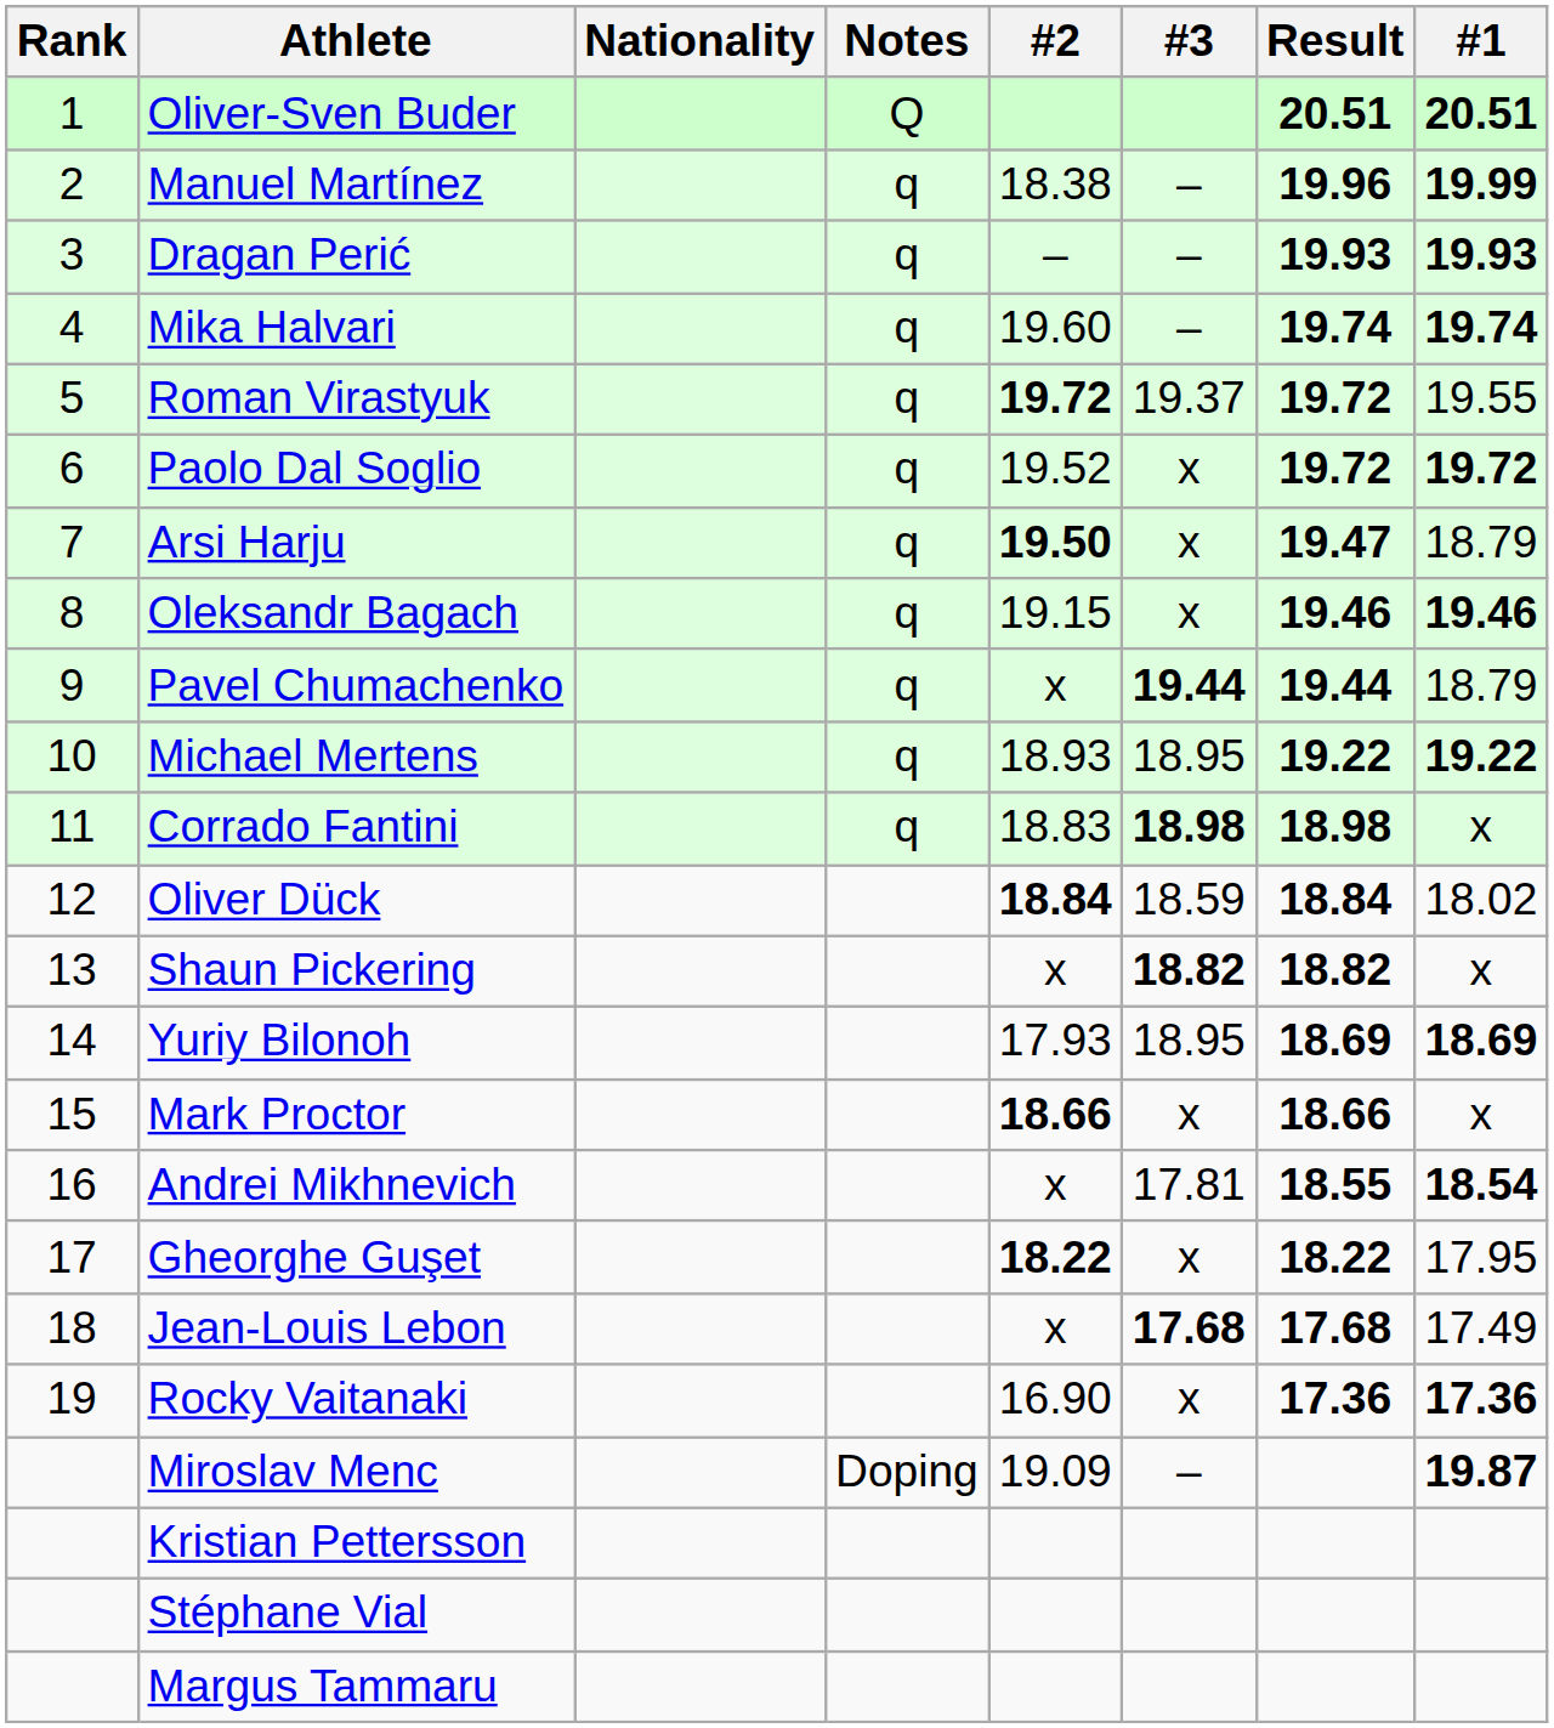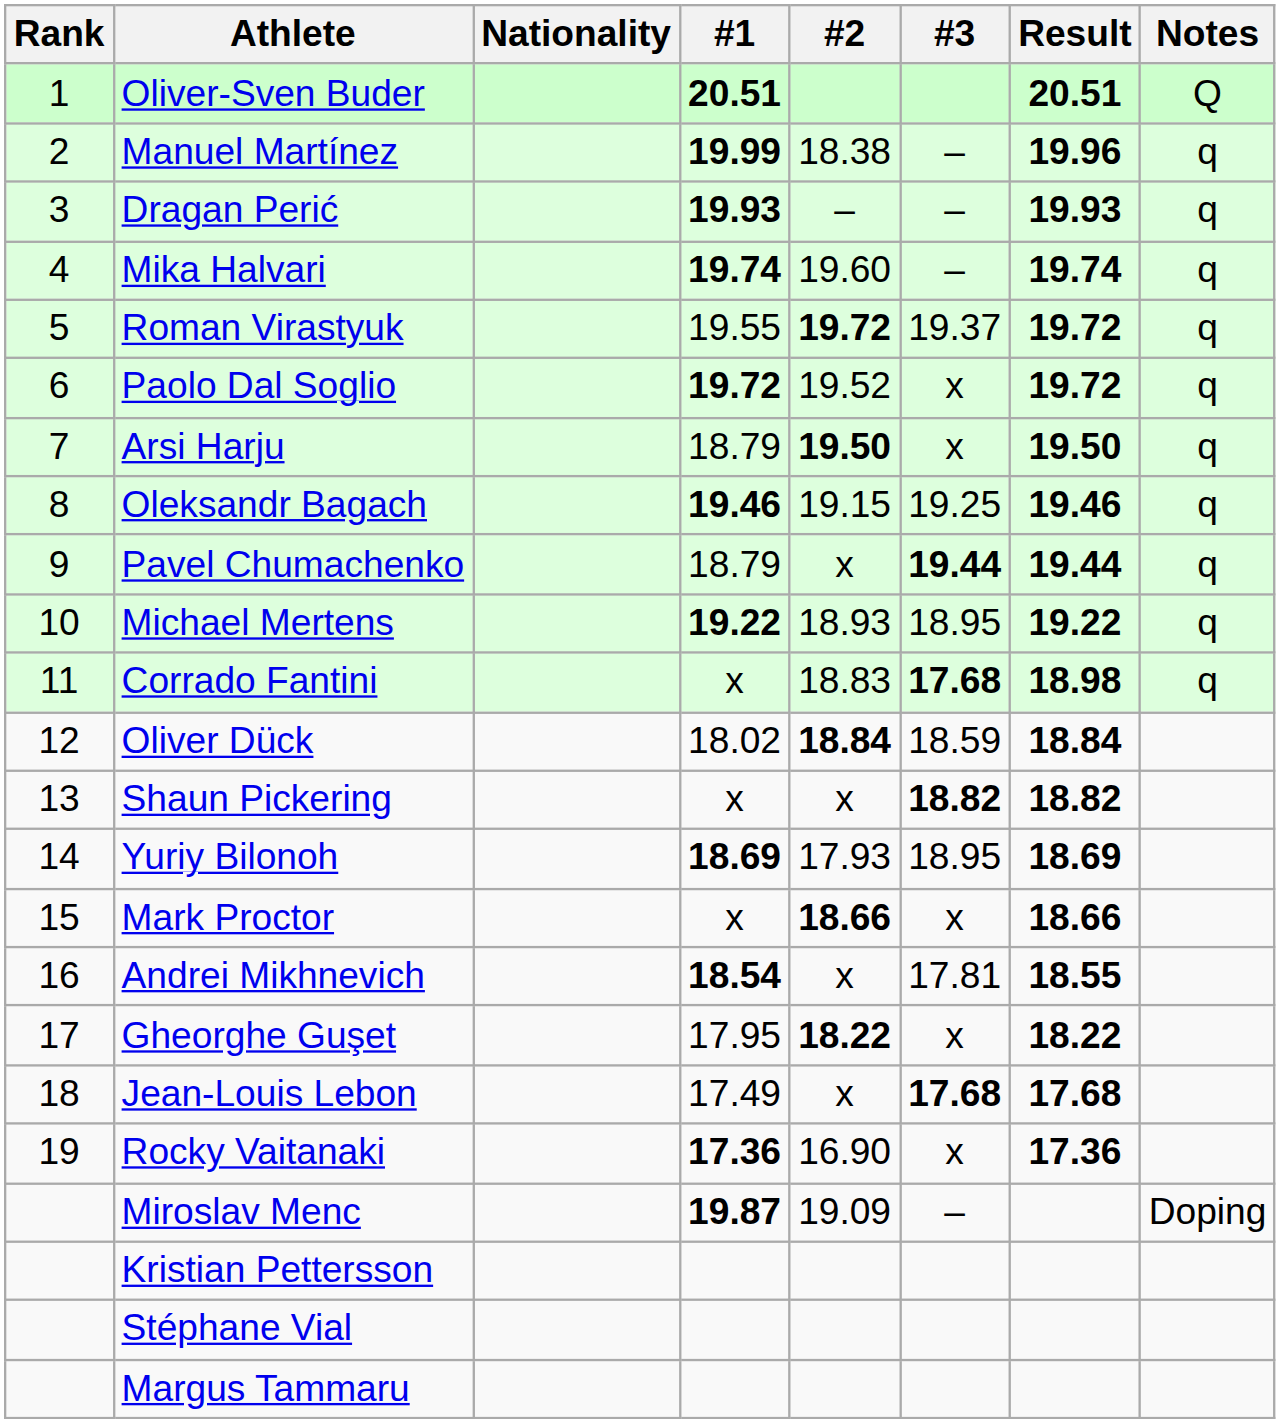 <table class="wikitable sortable" style="text-align:center">
 <tr>
 <th>Rank</th>
 <th>Athlete</th>
 <th>Nationality</th>
-<th>Notes</th>
+<th>#1</th>
 <th>#2</th>
 <th>#3</th>
 <th>Result</th>
-<th>#1</th>
+<th>Notes</th>
 </tr>
 <tr bgcolor=ccffcc>
 <td>1</td>
 <td align="left"><a href='#'>Oliver-Sven Buder</a></td>
 <td align=left></td>
-<td>Q</td>
+<td><strong>20.51</strong></td>
 <td></td>
 <td></td>
 <td><strong>20.51</strong></td>
-<td><strong>20.51</strong></td>
+<td>Q</td>
 </tr>
 <tr bgcolor=ddffdd>
 <td>2</td>
 <td align="left"><a href='#'>Manuel Martínez</a></td>
 <td align=left></td>
-<td>q</td>
+<td><strong>19.99</strong></td>
 <td>18.38</td>
 <td>–</td>
 <td><strong>19.96</strong></td>
-<td><strong>19.99</strong></td>
+<td>q</td>
 </tr>
 <tr bgcolor=ddffdd>
 <td>3</td>
 <td align="left"><a href='#'>Dragan Perić</a></td>
 <td align=left></td>
-<td>q</td>
+<td><strong>19.93</strong></td>
 <td>–</td>
 <td>–</td>
 <td><strong>19.93</strong></td>
-<td><strong>19.93</strong></td>
+<td>q</td>
 </tr>
 <tr bgcolor=ddffdd>
 <td>4</td>
 <td align="left"><a href='#'>Mika Halvari</a></td>
 <td align=left></td>
-<td>q</td>
+<td><strong>19.74</strong></td>
 <td>19.60</td>
 <td>–</td>
 <td><strong>19.74</strong></td>
-<td><strong>19.74</strong></td>
+<td>q</td>
 </tr>
 <tr bgcolor=ddffdd>
 <td>5</td>
 <td align="left"><a href='#'>Roman Virastyuk</a></td>
 <td align=left></td>
-<td>q</td>
+<td>19.55</td>
 <td><strong>19.72</strong></td>
 <td>19.37</td>
 <td><strong>19.72</strong></td>
-<td>19.55</td>
+<td>q</td>
 </tr>
 <tr bgcolor=ddffdd>
 <td>6</td>
 <td align="left"><a href='#'>Paolo Dal Soglio</a></td>
 <td align=left></td>
-<td>q</td>
+<td><strong>19.72</strong></td>
 <td>19.52</td>
 <td>x</td>
 <td><strong>19.72</strong></td>
-<td><strong>19.72</strong></td>
+<td>q</td>
 </tr>
 <tr bgcolor=ddffdd>
 <td>7</td>
 <td align="left"><a href='#'>Arsi Harju</a></td>
 <td align=left></td>
-<td>q</td>
+<td>18.79</td>
 <td><strong>19.50</strong></td>
 <td>x</td>
-<td><strong>19.47</strong></td>
-<td>18.79</td>
+<td><strong>19.50</strong></td>
+<td>q</td>
 </tr>
 <tr bgcolor=ddffdd>
 <td>8</td>
 <td align="left"><a href='#'>Oleksandr Bagach</a></td>
 <td align=left></td>
+<td><strong>19.46</strong></td>
+<td>19.15</td>
+<td>19.25</td>
+<td><strong>19.46</strong></td>
 <td>q</td>
-<td>19.15</td>
-<td>x</td>
-<td><strong>19.46</strong></td>
-<td><strong>19.46</strong></td>
 </tr>
 <tr bgcolor=ddffdd>
 <td>9</td>
 <td align="left"><a href='#'>Pavel Chumachenko</a></td>
 <td align=left></td>
-<td>q</td>
+<td>18.79</td>
 <td>x</td>
 <td><strong>19.44</strong></td>
 <td><strong>19.44</strong></td>
-<td>18.79</td>
+<td>q</td>
 </tr>
 <tr bgcolor=ddffdd>
 <td>10</td>
 <td align="left"><a href='#'>Michael Mertens</a></td>
 <td align=left></td>
-<td>q</td>
+<td><strong>19.22</strong></td>
 <td>18.93</td>
 <td>18.95</td>
 <td><strong>19.22</strong></td>
-<td><strong>19.22</strong></td>
+<td>q</td>
 </tr>
 <tr bgcolor=ddffdd>
 <td>11</td>
 <td align="left"><a href='#'>Corrado Fantini</a></td>
 <td align=left></td>
+<td>x</td>
+<td>18.83</td>
+<td><strong>17.68</strong></td>
+<td><strong>18.98</strong></td>
 <td>q</td>
-<td>18.83</td>
-<td><strong>18.98</strong></td>
-<td><strong>18.98</strong></td>
-<td>x</td>
 </tr>
 <tr>
 <td>12</td>
 <td align="left"><a href='#'>Oliver Dück</a></td>
 <td align=left></td>
-<td></td>
+<td>18.02</td>
 <td><strong>18.84</strong></td>
 <td>18.59</td>
 <td><strong>18.84</strong></td>
-<td>18.02</td>
+<td></td>
 </tr>
 <tr>
 <td>13</td>
 <td align="left"><a href='#'>Shaun Pickering</a></td>
 <td align=left></td>
-<td></td>
+<td>x</td>
 <td>x</td>
 <td><strong>18.82</strong></td>
 <td><strong>18.82</strong></td>
-<td>x</td>
+<td></td>
 </tr>
 <tr>
 <td>14</td>
 <td align="left"><a href='#'>Yuriy Bilonoh</a></td>
 <td align=left></td>
-<td></td>
+<td><strong>18.69</strong></td>
 <td>17.93</td>
 <td>18.95</td>
 <td><strong>18.69</strong></td>
-<td><strong>18.69</strong></td>
+<td></td>
 </tr>
 <tr>
 <td>15</td>
 <td align="left"><a href='#'>Mark Proctor</a></td>
 <td align=left></td>
-<td></td>
+<td>x</td>
 <td><strong>18.66</strong></td>
 <td>x</td>
 <td><strong>18.66</strong></td>
-<td>x</td>
+<td></td>
 </tr>
 <tr>
 <td>16</td>
 <td align="left"><a href='#'>Andrei Mikhnevich</a></td>
 <td align=left></td>
-<td></td>
+<td><strong>18.54</strong></td>
 <td>x</td>
 <td>17.81</td>
 <td><strong>18.55</strong></td>
-<td><strong>18.54</strong></td>
+<td></td>
 </tr>
 <tr>
 <td>17</td>
 <td align="left"><a href='#'>Gheorghe Guşet</a></td>
 <td align=left></td>
-<td></td>
+<td>17.95</td>
 <td><strong>18.22</strong></td>
 <td>x</td>
 <td><strong>18.22</strong></td>
-<td>17.95</td>
+<td></td>
 </tr>
 <tr>
 <td>18</td>
 <td align="left"><a href='#'>Jean-Louis Lebon</a></td>
 <td align=left></td>
-<td></td>
+<td>17.49</td>
 <td>x</td>
 <td><strong>17.68</strong></td>
 <td><strong>17.68</strong></td>
-<td>17.49</td>
+<td></td>
 </tr>
 <tr>
 <td>19</td>
 <td align="left"><a href='#'>Rocky Vaitanaki</a></td>
 <td align=left></td>
-<td></td>
+<td><strong>17.36</strong></td>
 <td>16.90</td>
 <td>x</td>
 <td><strong>17.36</strong></td>
-<td><strong>17.36</strong></td>
+<td></td>
 </tr>
 <tr>
 <td></td>
 <td align="left"><a href='#'>Miroslav Menc</a></td>
 <td align=left></td>
-<td>Doping</td>
+<td><strong>19.87</strong></td>
 <td>19.09</td>
 <td>–</td>
 <td><strong></strong></td>
-<td><strong>19.87</strong></td>
+<td>Doping</td>
 </tr>
 <tr>
 <td></td>
 <td align="left"><a href='#'>Kristian Pettersson</a></td>
 <td align=left></td>
 <td></td>
 <td></td>
 <td></td>
 <td><strong></strong></td>
 <td></td>
 </tr>
 <tr>
 <td></td>
 <td align="left"><a href='#'>Stéphane Vial</a></td>
 <td align=left></td>
 <td></td>
 <td></td>
 <td></td>
 <td><strong></strong></td>
 <td></td>
 </tr>
 <tr>
 <td></td>
 <td align="left"><a href='#'>Margus Tammaru</a></td>
 <td align=left></td>
 <td></td>
 <td></td>
 <td></td>
 <td><strong></strong></td>
 <td></td>
 </tr>
 </table>
